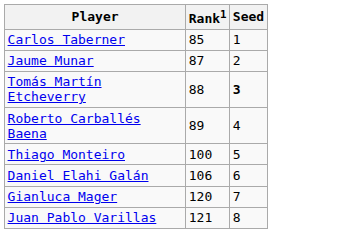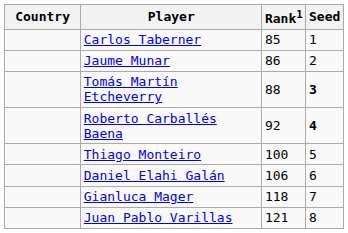 <table class="sortable wikitable">
 <tr>
+<th width="70">Country</th>
 <th width="175">Player</th>
 <th>Rank<sup>1</sup></th>
 <th>Seed</th>
 </tr>
 <tr>
+<td></td>
 <td><a href='#'>Carlos Taberner</a></td>
 <td>85</td>
 <td>1</td>
 </tr>
 <tr>
+<td></td>
 <td><a href='#'>Jaume Munar</a></td>
-<td>87</td>
+<td>86</td>
 <td>2</td>
 </tr>
 <tr>
+<td></td>
 <td><a href='#'>Tomás Martín Etcheverry</a></td>
 <td>88</td>
 <td><strong>3</strong></td>
 </tr>
 <tr>
+<td></td>
 <td><a href='#'>Roberto Carballés Baena</a></td>
-<td>89</td>
-<td>4</td>
+<td>92</td>
+<td><strong>4</strong></td>
 </tr>
 <tr>
+<td></td>
 <td><a href='#'>Thiago Monteiro</a></td>
 <td>100</td>
 <td>5</td>
 </tr>
 <tr>
+<td></td>
 <td><a href='#'>Daniel Elahi Galán</a></td>
 <td>106</td>
 <td>6</td>
 </tr>
 <tr>
+<td></td>
 <td><a href='#'>Gianluca Mager</a></td>
-<td>120</td>
+<td>118</td>
 <td>7</td>
 </tr>
 <tr>
+<td></td>
 <td><a href='#'>Juan Pablo Varillas</a></td>
 <td>121</td>
 <td>8</td>
 </tr>
 </table>
